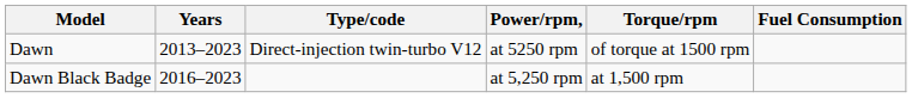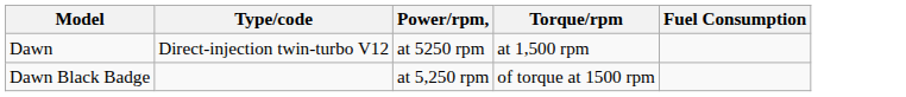 <table class="wikitable sortable collapsible">
 <tr>
 <th>Model</th>
-<th>Years</th>
 <th>Type/code</th>
 <th>Power/rpm,</th>
 <th>Torque/rpm</th>
 <th>Fuel Consumption</th>
 </tr>
 <tr>
 <td>Dawn</td>
-<td>2013–2023</td>
 <td>Direct-injection twin-turbo  V12</td>
 <td> at 5250 rpm</td>
-<td> of torque at 1500 rpm</td>
+<td> at 1,500 rpm</td>
 <td></td>
 </tr>
 <tr>
 <td>Dawn Black Badge</td>
-<td>2016–2023</td>
 <td></td>
 <td> at 5,250 rpm</td>
-<td> at 1,500 rpm</td>
+<td> of torque at 1500 rpm</td>
 <td></td>
 </tr>
 </table>
